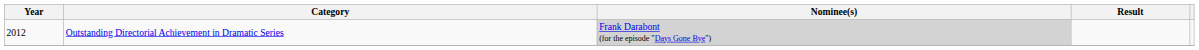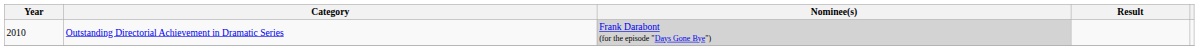 <table class="wikitable" width=100%>
 <tr>
 <th width=5%>Year</th>
 <th width=45%>Category</th>
 <th width=40%>Nominee(s)</th>
 <th width=10%>Result</th>
 <th width=5%></th>
 </tr>
 <tr>
-<td rowspan=1>2012</td>
+<td rowspan=1>2010</td>
 <td><a href='#'>Outstanding Directorial Achievement in Dramatic Series</a></td>
 <td style="background: lightgrey;"><a href='#'>Frank Darabont</a><br> <small> (for the episode "<a href='#'>Days Gone Bye</a>") </small></td>
 <td></td>
 <td></td>
 </tr>
 <tr>
 </tr>
 </table>
